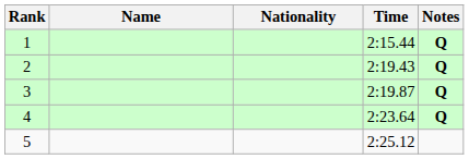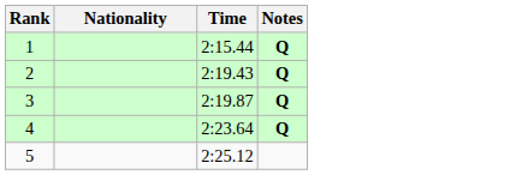 <table class="wikitable sortable" style="text-align:center">
 <tr>
 <th>Rank</th>
-<th style="width:180px">Name</th>
 <th style="width:125px">Nationality</th>
 <th>Time</th>
 <th>Notes</th>
 </tr>
 <tr style="background:#cfc;">
 <td>1</td>
 <td style="text-align:left;"></td>
-<td style="text-align:left;"></td>
 <td>2:15.44</td>
 <td><strong>Q</strong></td>
 </tr>
 <tr style="background:#cfc;">
 <td>2</td>
-<td style="text-align:left;"></td>
 <td style="text-align:left;"></td>
 <td>2:19.43</td>
 <td><strong>Q</strong></td>
 </tr>
 <tr style="background:#cfc;">
 <td>3</td>
 <td style="text-align:left;"></td>
-<td style="text-align:left;"></td>
 <td>2:19.87</td>
 <td><strong>Q</strong></td>
 </tr>
 <tr style="background:#cfc;">
 <td>4</td>
-<td style="text-align:left;"></td>
 <td style="text-align:left;"></td>
 <td>2:23.64</td>
 <td><strong>Q</strong></td>
 </tr>
 <tr>
 <td>5</td>
 <td style="text-align:left;"></td>
-<td style="text-align:left;"></td>
 <td>2:25.12</td>
 <td></td>
 </tr>
 </table>
